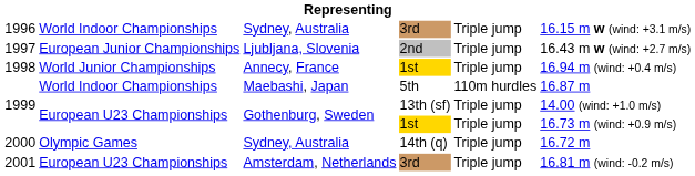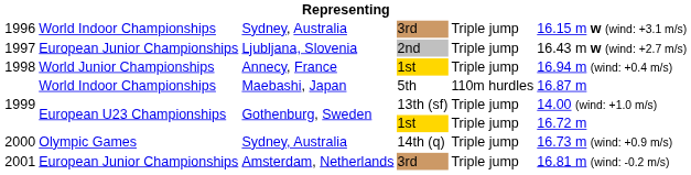 <table>
 <tr>
 <th colspan="6">Representing </th>
 </tr>
 <tr>
 <td>1996</td>
 <td><a href='#'>World Indoor Championships</a></td>
 <td><a href='#'>Sydney</a>, <a href='#'>Australia</a></td>
 <td bgcolor="cc9966">3rd</td>
 <td>Triple jump</td>
 <td><a href='#'>16.15 m</a> <strong>w</strong> <small>(wind: +3.1 m/s)</small></td>
 </tr>
 <tr>
 <td>1997</td>
 <td><a href='#'>European Junior Championships</a></td>
 <td><a href='#'>Ljubljana, Slovenia</a></td>
 <td bgcolor="silver">2nd</td>
 <td>Triple jump</td>
 <td>16.43 m <strong>w</strong> <small>(wind: +2.7 m/s)</small></td>
 </tr>
 <tr>
 <td>1998</td>
 <td><a href='#'>World Junior Championships</a></td>
 <td><a href='#'>Annecy</a>, <a href='#'>France</a></td>
 <td bgcolor=gold>1st</td>
 <td>Triple jump</td>
 <td><a href='#'>16.94 m</a>  <small>(wind: +0.4 m/s)</small></td>
 </tr>
 <tr>
 <td rowspan=3>1999</td>
 <td><a href='#'>World Indoor Championships</a></td>
 <td><a href='#'>Maebashi</a>, <a href='#'>Japan</a></td>
 <td>5th</td>
 <td>110m hurdles</td>
 <td><a href='#'>16.87 m</a></td>
 </tr>
 <tr>
 <td rowspan=2><a href='#'>European U23 Championships</a></td>
 <td rowspan=2><a href='#'>Gothenburg</a>, <a href='#'>Sweden</a></td>
 <td>13th (sf)</td>
 <td>Triple jump</td>
 <td><a href='#'>14.00</a> <small>(wind: +1.0 m/s)</small></td>
 </tr>
 <tr>
 <td bgcolor=gold>1st</td>
 <td>Triple jump</td>
-<td><a href='#'>16.73 m</a> <small>(wind: +0.9 m/s)</small></td>
+<td><a href='#'>16.72 m</a></td>
 </tr>
 <tr>
 <td>2000</td>
 <td><a href='#'>Olympic Games</a></td>
 <td><a href='#'>Sydney, Australia</a></td>
 <td>14th (q)</td>
 <td>Triple jump</td>
-<td><a href='#'>16.72 m</a></td>
+<td><a href='#'>16.73 m</a> <small>(wind: +0.9 m/s)</small></td>
 </tr>
 <tr>
 <td>2001</td>
-<td><a href='#'>European U23 Championships</a></td>
+<td><a href='#'>European Junior Championships</a></td>
 <td><a href='#'>Amsterdam</a>, <a href='#'>Netherlands</a></td>
 <td bgcolor="cc9966">3rd</td>
 <td>Triple jump</td>
 <td><a href='#'>16.81 m</a> <small>(wind: -0.2 m/s)</small></td>
 </tr>
 </table>
